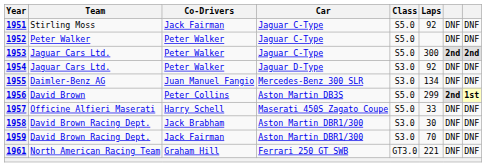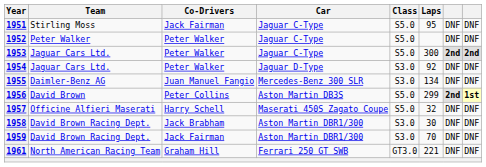 <table class="wikitable" style="text-align:center; font-size:90%">
 <tr>
 <th>Year</th>
 <th>Team</th>
 <th>Co-Drivers</th>
 <th>Car</th>
 <th>Class</th>
 <th>Laps</th>
 <th></th>
 <th></th>
 </tr>
 <tr>
 <th><a href='#'>1951</a></th>
 <td align="left"> Stirling Moss</td>
 <td align="left"> <a href='#'>Jack Fairman</a></td>
 <td align="left"><a href='#'>Jaguar C-Type</a></td>
 <td>S5.0</td>
-<td>92</td>
+<td>95</td>
 <td>DNF</td>
 <td>DNF</td>
 </tr>
 <tr>
 <th><a href='#'>1952</a></th>
 <td align="left"> <a href='#'>Peter Walker</a></td>
 <td align="left"> <a href='#'>Peter Walker</a></td>
 <td align="left"><a href='#'>Jaguar C-Type</a></td>
 <td>S5.0</td>
 <td></td>
 <td>DNF</td>
 <td>DNF</td>
 </tr>
 <tr>
 <th><a href='#'>1953</a></th>
 <td align="left"> <a href='#'>Jaguar Cars Ltd.</a></td>
 <td align="left"> <a href='#'>Peter Walker</a></td>
 <td align="left"><a href='#'>Jaguar C-Type</a></td>
 <td>S5.0</td>
 <td>300</td>
 <td style="background:#DFDFDF"><strong>2nd</strong></td>
 <td style="background:#DFDFDF"><strong>2nd</strong></td>
 </tr>
 <tr>
 <th><a href='#'>1954</a></th>
 <td align="left"> <a href='#'>Jaguar Cars Ltd.</a></td>
 <td align="left"> <a href='#'>Peter Walker</a></td>
 <td align="left"><a href='#'>Jaguar D-Type</a></td>
 <td>S3.0</td>
 <td>92</td>
 <td>DNF</td>
 <td>DNF</td>
 </tr>
 <tr>
 <th><a href='#'>1955</a></th>
 <td align="left"> <a href='#'>Daimler-Benz AG</a></td>
 <td align="left"> <a href='#'>Juan Manuel Fangio</a></td>
 <td align="left"><a href='#'>Mercedes-Benz 300 SLR</a></td>
 <td>S3.0</td>
 <td>134</td>
 <td>DNF</td>
 <td>DNF</td>
 </tr>
 <tr>
 <th><a href='#'>1956</a></th>
 <td align="left"> <a href='#'>David Brown</a></td>
 <td align="left"> <a href='#'>Peter Collins</a></td>
 <td align="left"><a href='#'>Aston Martin DB3S</a></td>
 <td>S5.0</td>
 <td>299</td>
 <td style="background:#DFDFDF"><strong>2nd</strong></td>
 <td style="background:#FFFFBF"><strong>1st</strong></td>
 </tr>
 <tr>
 <th><a href='#'>1957</a></th>
 <td align="left"> <a href='#'>Officine Alfieri Maserati</a></td>
 <td align="left"> <a href='#'>Harry Schell</a></td>
 <td align="left"><a href='#'>Maserati 450S Zagato Coupe</a></td>
 <td>S5.0</td>
-<td>33</td>
+<td>32</td>
 <td>DNF</td>
 <td>DNF</td>
 </tr>
 <tr>
 <th><a href='#'>1958</a></th>
 <td align="left"> <a href='#'>David Brown Racing Dept.</a></td>
 <td align="left"> <a href='#'>Jack Brabham</a></td>
 <td align="left"><a href='#'>Aston Martin DBR1/300</a></td>
 <td>S3.0</td>
 <td>30</td>
 <td>DNF</td>
 <td>DNF</td>
 </tr>
 <tr>
 <th><a href='#'>1959</a></th>
 <td align="left"> <a href='#'>David Brown Racing Dept.</a></td>
 <td align="left"> <a href='#'>Jack Fairman</a></td>
 <td align="left"><a href='#'>Aston Martin DBR1/300</a></td>
 <td>S3.0</td>
 <td>70</td>
 <td>DNF</td>
 <td>DNF</td>
 </tr>
 <tr>
 <th><a href='#'>1961</a></th>
 <td align="left"> <a href='#'>North American Racing Team</a></td>
 <td align="left"> <a href='#'>Graham Hill</a></td>
 <td align="left"><a href='#'>Ferrari 250 GT SWB</a></td>
 <td>GT3.0</td>
 <td>221</td>
 <td>DNF</td>
 <td>DNF</td>
 </tr>
 <tr>
 <th colspan="8"></th>
 </tr>
 </table>
